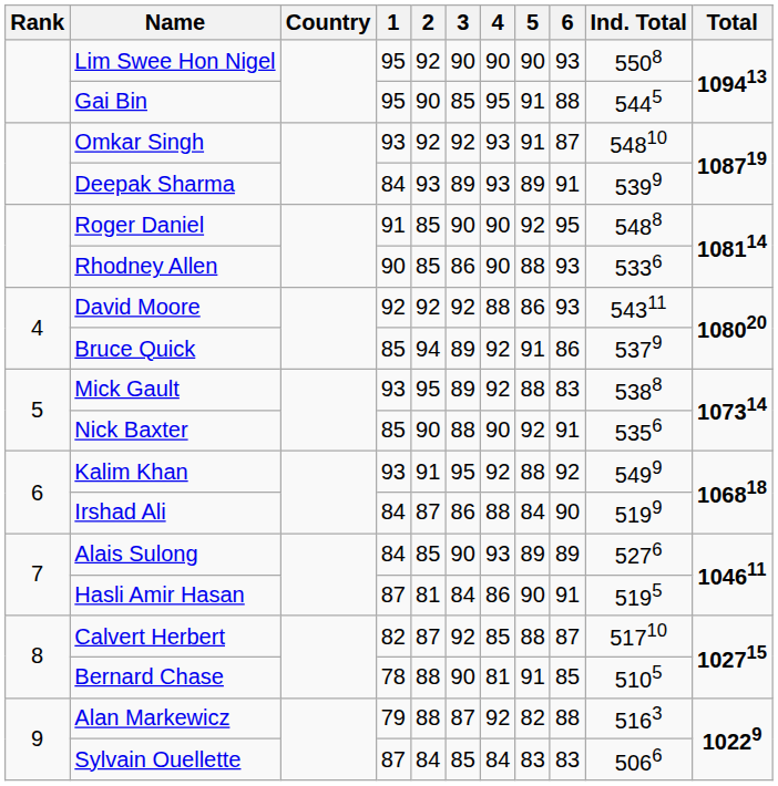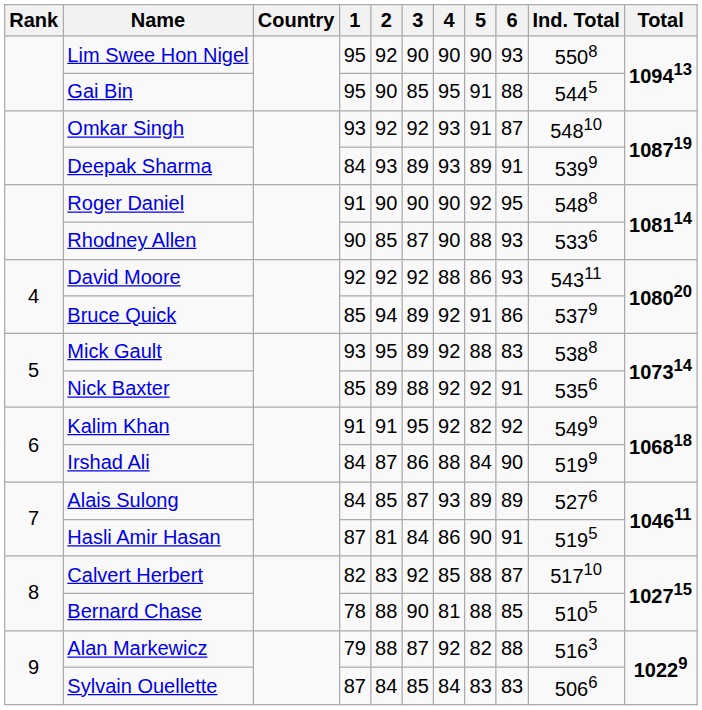 <table class="wikitable sortable" style="text-align:center;">
 <tr>
 <th>Rank</th>
 <th>Name</th>
 <th>Country</th>
 <th>1</th>
 <th>2</th>
 <th>3</th>
 <th>4</th>
 <th>5</th>
 <th>6</th>
 <th>Ind. Total</th>
 <th>Total</th>
 </tr>
 <tr>
 <td rowspan=2></td>
 <td align=left><a href='#'>Lim Swee Hon Nigel</a></td>
 <td rowspan=2></td>
 <td>95</td>
 <td>92</td>
 <td>90</td>
 <td>90</td>
 <td>90</td>
 <td>93</td>
 <td>550<sup>8</sup></td>
 <td rowspan=2><strong>1094<sup>13</sup></strong></td>
 </tr>
 <tr>
 <td align=left><a href='#'>Gai Bin</a></td>
 <td>95</td>
 <td>90</td>
 <td>85</td>
 <td>95</td>
 <td>91</td>
 <td>88</td>
 <td>544<sup>5</sup></td>
 </tr>
 <tr>
 <td rowspan=2></td>
 <td align=left><a href='#'>Omkar Singh</a></td>
 <td rowspan=2></td>
 <td>93</td>
 <td>92</td>
 <td>92</td>
 <td>93</td>
 <td>91</td>
 <td>87</td>
 <td>548<sup>10</sup></td>
 <td rowspan=2><strong>1087<sup>19</sup></strong></td>
 </tr>
 <tr>
 <td align=left><a href='#'>Deepak Sharma</a></td>
 <td>84</td>
 <td>93</td>
 <td>89</td>
 <td>93</td>
 <td>89</td>
 <td>91</td>
 <td>539<sup>9</sup></td>
 </tr>
 <tr>
 <td rowspan=2></td>
 <td align=left><a href='#'>Roger Daniel</a></td>
 <td rowspan=2></td>
 <td>91</td>
-<td>85</td>
+<td>90</td>
 <td>90</td>
 <td>90</td>
 <td>92</td>
 <td>95</td>
 <td>548<sup>8</sup></td>
 <td rowspan=2><strong>1081<sup>14</sup></strong></td>
 </tr>
 <tr>
 <td align=left><a href='#'>Rhodney Allen</a></td>
 <td>90</td>
 <td>85</td>
-<td>86</td>
+<td>87</td>
 <td>90</td>
 <td>88</td>
 <td>93</td>
 <td>533<sup>6</sup></td>
 </tr>
 <tr>
 <td rowspan=2>4</td>
 <td align=left><a href='#'>David Moore</a></td>
 <td rowspan=2></td>
 <td>92</td>
 <td>92</td>
 <td>92</td>
 <td>88</td>
 <td>86</td>
 <td>93</td>
 <td>543<sup>11</sup></td>
 <td rowspan=2><strong>1080<sup>20</sup></strong></td>
 </tr>
 <tr>
 <td align=left><a href='#'>Bruce Quick</a></td>
 <td>85</td>
 <td>94</td>
 <td>89</td>
 <td>92</td>
 <td>91</td>
 <td>86</td>
 <td>537<sup>9</sup></td>
 </tr>
 <tr>
 <td rowspan=2>5</td>
 <td align=left><a href='#'>Mick Gault</a></td>
 <td rowspan=2></td>
 <td>93</td>
 <td>95</td>
 <td>89</td>
 <td>92</td>
 <td>88</td>
 <td>83</td>
 <td>538<sup>8</sup></td>
 <td rowspan=2><strong>1073<sup>14</sup></strong></td>
 </tr>
 <tr>
 <td align=left><a href='#'>Nick Baxter</a></td>
 <td>85</td>
-<td>90</td>
+<td>89</td>
 <td>88</td>
-<td>90</td>
+<td>92</td>
 <td>92</td>
 <td>91</td>
 <td>535<sup>6</sup></td>
 </tr>
 <tr>
 <td rowspan=2>6</td>
 <td align=left><a href='#'>Kalim Khan</a></td>
 <td rowspan=2></td>
-<td>93</td>
+<td>91</td>
 <td>91</td>
 <td>95</td>
 <td>92</td>
-<td>88</td>
+<td>82</td>
 <td>92</td>
 <td>549<sup>9</sup></td>
 <td rowspan=2><strong>1068<sup>18</sup></strong></td>
 </tr>
 <tr>
 <td align=left><a href='#'>Irshad Ali</a></td>
 <td>84</td>
 <td>87</td>
 <td>86</td>
 <td>88</td>
 <td>84</td>
 <td>90</td>
 <td>519<sup>9</sup></td>
 </tr>
 <tr>
 <td rowspan=2>7</td>
 <td align=left><a href='#'>Alais Sulong</a></td>
 <td rowspan=2></td>
 <td>84</td>
 <td>85</td>
-<td>90</td>
+<td>87</td>
 <td>93</td>
 <td>89</td>
 <td>89</td>
 <td>527<sup>6</sup></td>
 <td rowspan=2><strong>1046<sup>11</sup></strong></td>
 </tr>
 <tr>
 <td align=left><a href='#'>Hasli Amir Hasan</a></td>
 <td>87</td>
 <td>81</td>
 <td>84</td>
 <td>86</td>
 <td>90</td>
 <td>91</td>
 <td>519<sup>5</sup></td>
 </tr>
 <tr>
 <td rowspan=2>8</td>
 <td align=left><a href='#'>Calvert Herbert</a></td>
 <td rowspan=2></td>
 <td>82</td>
-<td>87</td>
+<td>83</td>
 <td>92</td>
 <td>85</td>
 <td>88</td>
 <td>87</td>
 <td>517<sup>10</sup></td>
 <td rowspan=2><strong>1027<sup>15</sup></strong></td>
 </tr>
 <tr>
 <td align=left><a href='#'>Bernard Chase</a></td>
 <td>78</td>
 <td>88</td>
 <td>90</td>
 <td>81</td>
-<td>91</td>
+<td>88</td>
 <td>85</td>
 <td>510<sup>5</sup></td>
 </tr>
 <tr>
 <td rowspan=2>9</td>
 <td align=left><a href='#'>Alan Markewicz</a></td>
 <td rowspan=2></td>
 <td>79</td>
 <td>88</td>
 <td>87</td>
 <td>92</td>
 <td>82</td>
 <td>88</td>
 <td>516<sup>3</sup></td>
 <td rowspan=2><strong>1022<sup>9</sup></strong></td>
 </tr>
 <tr>
 <td align=left><a href='#'>Sylvain Ouellette</a></td>
 <td>87</td>
 <td>84</td>
 <td>85</td>
 <td>84</td>
 <td>83</td>
 <td>83</td>
 <td>506<sup>6</sup></td>
 </tr>
 </table>
